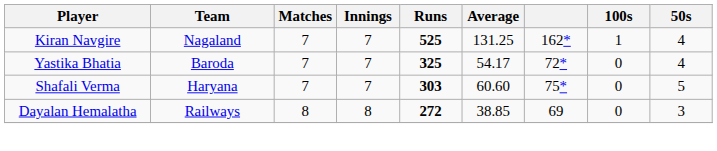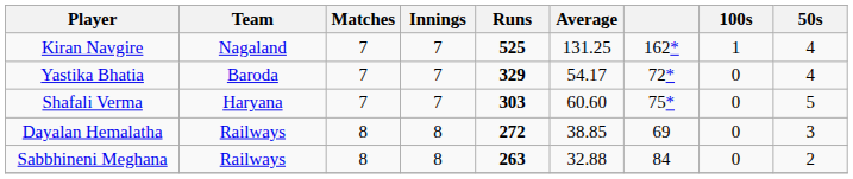 <table class="wikitable" style="text-align:center;">
 <tr>
 <th width=150>Player</th>
 <th width=125>Team</th>
 <th width=60>Matches</th>
 <th width=60>Innings</th>
 <th width=60>Runs</th>
 <th width=60>Average</th>
 <th width=60></th>
 <th width=60>100s</th>
 <th width=60>50s</th>
 </tr>
 <tr>
 <td><a href='#'>Kiran Navgire</a></td>
 <td><a href='#'>Nagaland</a></td>
 <td>7</td>
 <td>7</td>
 <td><strong>525</strong></td>
 <td>131.25</td>
 <td>162<a href='#'>*</a></td>
 <td>1</td>
 <td>4</td>
 </tr>
 <tr>
 <td><a href='#'>Yastika Bhatia</a></td>
 <td><a href='#'>Baroda</a></td>
 <td>7</td>
 <td>7</td>
-<td><strong>325</strong></td>
+<td><strong>329</strong></td>
 <td>54.17</td>
 <td>72<a href='#'>*</a></td>
 <td>0</td>
 <td>4</td>
 </tr>
 <tr>
 <td><a href='#'>Shafali Verma</a></td>
 <td><a href='#'>Haryana</a></td>
 <td>7</td>
 <td>7</td>
 <td><strong>303</strong></td>
 <td>60.60</td>
 <td>75<a href='#'>*</a></td>
 <td>0</td>
 <td>5</td>
 </tr>
 <tr>
 <td><a href='#'>Dayalan Hemalatha</a></td>
 <td><a href='#'>Railways</a></td>
 <td>8</td>
 <td>8</td>
 <td><strong>272</strong></td>
 <td>38.85</td>
 <td>69</td>
 <td>0</td>
 <td>3</td>
 </tr>
 <tr>
+<td><a href='#'>Sabbhineni Meghana</a></td>
+<td><a href='#'>Railways</a></td>
+<td>8</td>
+<td>8</td>
+<td><strong>263</strong></td>
+<td>32.88</td>
+<td>84</td>
+<td>0</td>
+<td>2</td>
+</tr>
+<tr>
 </tr>
 </table>
